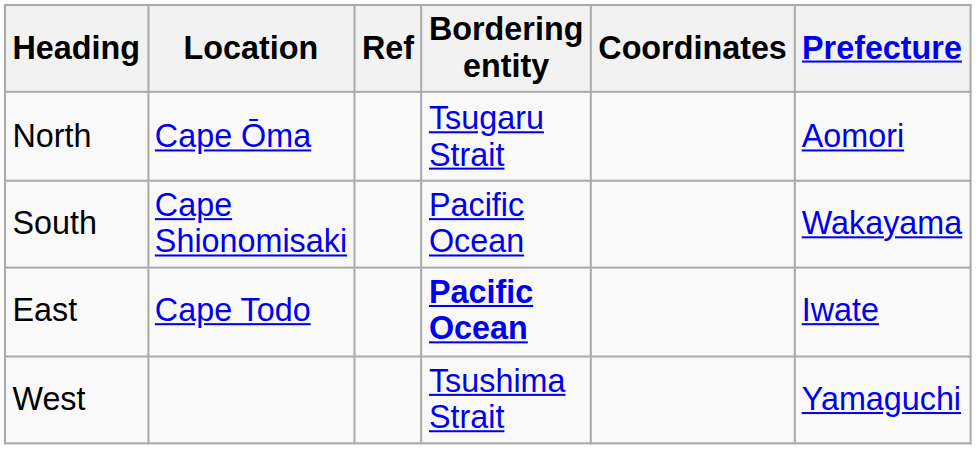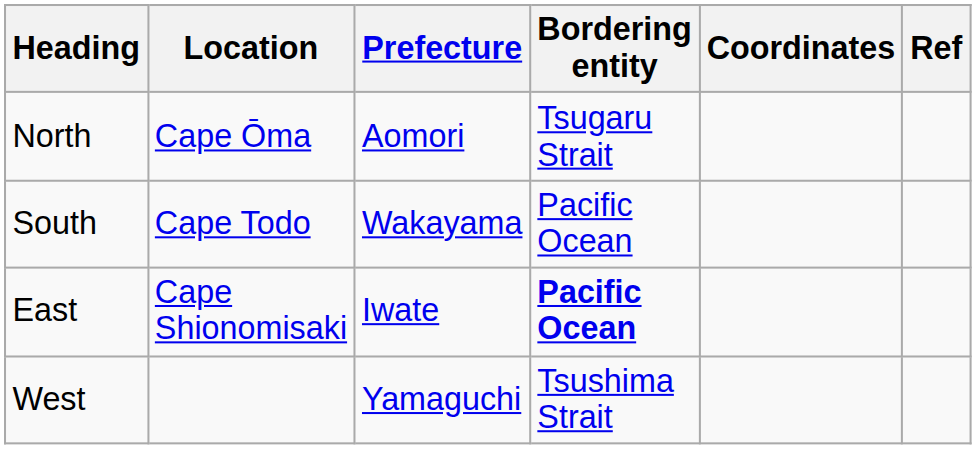 <table class="wikitable" width="70%">
 <tr>
 <th width="10%">Heading</th>
 <th width="15%">Location</th>
-<th width="5%"  class="unsortable">Ref</th>
+<th width="10%"><a href='#'>Prefecture</a></th>
 <th width="20%">Bordering entity</th>
 <th width="15%" class="unsortable">Coordinates</th>
-<th width="10%"><a href='#'>Prefecture</a></th>
+<th width="5%"  class="unsortable">Ref</th>
 </tr>
 <tr class="vcard">
 <td>North</td>
 <td class="fn org"><a href='#'>Cape Ōma</a></td>
-<td></td>
+<td><a href='#'>Aomori</a></td>
 <td><a href='#'>Tsugaru Strait</a></td>
 <td></td>
-<td><a href='#'>Aomori</a></td>
+<td></td>
 </tr>
 <tr class="vcard">
 <td>South</td>
-<td class="fn org"><a href='#'>Cape Shionomisaki</a></td>
-<td></td>
+<td class="fn org"><a href='#'>Cape Todo</a></td>
+<td><a href='#'>Wakayama</a></td>
 <td><a href='#'>Pacific Ocean</a></td>
 <td></td>
-<td><a href='#'>Wakayama</a></td>
+<td></td>
 </tr>
 <tr class="vcard">
 <td>East</td>
-<td class="fn org"><a href='#'>Cape Todo</a></td>
-<td></td>
+<td class="fn org"><a href='#'>Cape Shionomisaki</a></td>
+<td><a href='#'>Iwate</a></td>
 <td><strong><a href='#'>Pacific Ocean</a></strong></td>
 <td></td>
-<td><a href='#'>Iwate</a></td>
+<td></td>
 </tr>
 <tr class="vcard">
 <td>West</td>
 <td class="fn org"></td>
-<td></td>
+<td><a href='#'>Yamaguchi</a></td>
 <td><a href='#'>Tsushima Strait</a></td>
 <td></td>
-<td><a href='#'>Yamaguchi</a></td>
+<td></td>
 </tr>
 </table>
